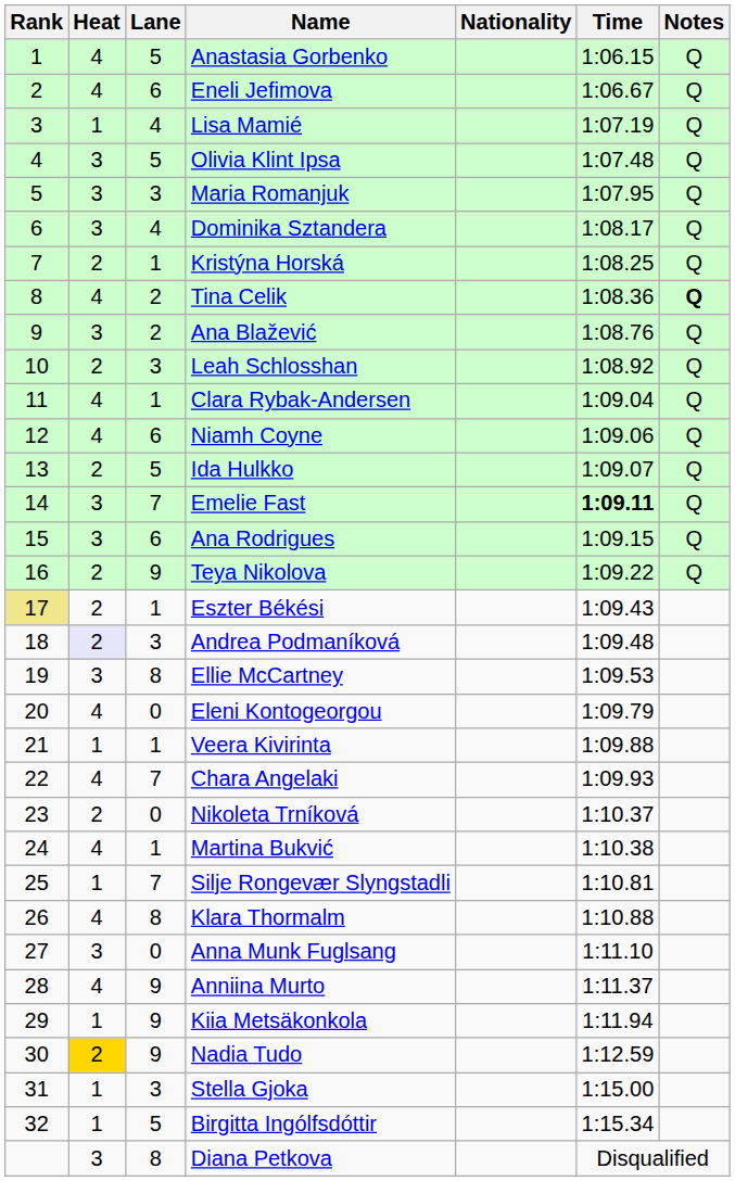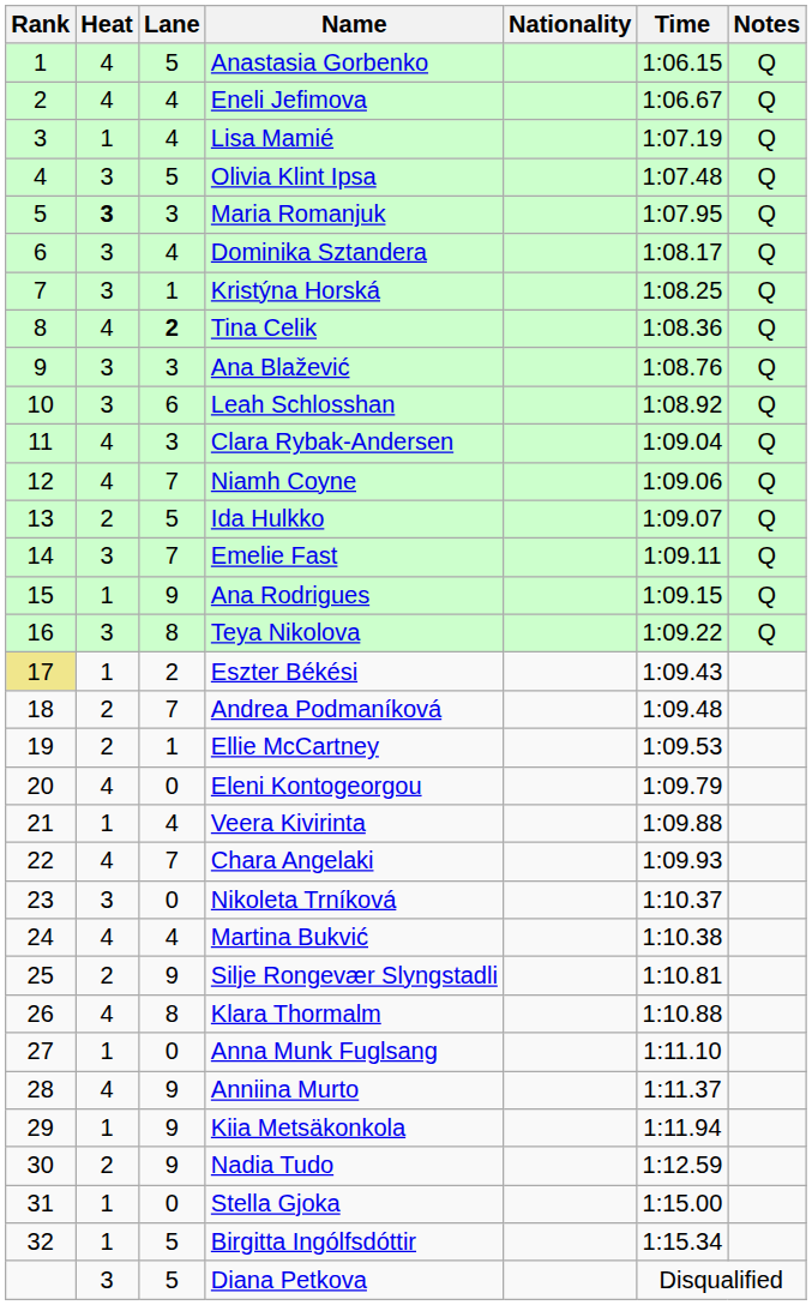 <table class="wikitable sortable" style="text-align:center">
 <tr>
 <th>Rank</th>
 <th>Heat</th>
 <th>Lane</th>
 <th>Name</th>
 <th>Nationality</th>
 <th>Time</th>
 <th>Notes</th>
 </tr>
 <tr bgcolor=ccffcc>
 <td>1</td>
 <td>4</td>
 <td>5</td>
 <td align=left><a href='#'>Anastasia Gorbenko</a></td>
 <td align=left></td>
 <td>1:06.15</td>
 <td>Q</td>
 </tr>
 <tr bgcolor=ccffcc>
 <td>2</td>
 <td>4</td>
-<td>6</td>
+<td>4</td>
 <td align=left><a href='#'>Eneli Jefimova</a></td>
 <td align=left></td>
 <td>1:06.67</td>
 <td>Q</td>
 </tr>
 <tr bgcolor=ccffcc>
 <td>3</td>
 <td>1</td>
 <td>4</td>
 <td align=left><a href='#'>Lisa Mamié</a></td>
 <td align=left></td>
 <td>1:07.19</td>
 <td>Q</td>
 </tr>
 <tr bgcolor=ccffcc>
 <td>4</td>
 <td>3</td>
 <td>5</td>
 <td align=left><a href='#'>Olivia Klint Ipsa</a></td>
 <td align=left></td>
 <td>1:07.48</td>
 <td>Q</td>
 </tr>
 <tr bgcolor=ccffcc>
 <td>5</td>
-<td>3</td>
+<td><strong>3</strong></td>
 <td>3</td>
 <td align=left><a href='#'>Maria Romanjuk</a></td>
 <td align=left></td>
 <td>1:07.95</td>
 <td>Q</td>
 </tr>
 <tr bgcolor=ccffcc>
 <td>6</td>
 <td>3</td>
 <td>4</td>
 <td align=left><a href='#'>Dominika Sztandera</a></td>
 <td align=left></td>
 <td>1:08.17</td>
 <td>Q</td>
 </tr>
 <tr bgcolor=ccffcc>
 <td>7</td>
-<td>2</td>
+<td>3</td>
 <td>1</td>
 <td align=left><a href='#'>Kristýna Horská</a></td>
 <td align=left></td>
 <td>1:08.25</td>
 <td>Q</td>
 </tr>
 <tr bgcolor=ccffcc>
 <td>8</td>
 <td>4</td>
-<td>2</td>
+<td><strong>2</strong></td>
 <td align=left><a href='#'>Tina Celik</a></td>
 <td align=left></td>
 <td>1:08.36</td>
-<td><strong>Q</strong></td>
+<td>Q</td>
 </tr>
 <tr bgcolor=ccffcc>
 <td>9</td>
 <td>3</td>
-<td>2</td>
+<td>3</td>
 <td align=left><a href='#'>Ana Blažević</a></td>
 <td align=left></td>
 <td>1:08.76</td>
 <td>Q</td>
 </tr>
 <tr bgcolor=ccffcc>
 <td>10</td>
-<td>2</td>
 <td>3</td>
+<td>6</td>
 <td align=left><a href='#'>Leah Schlosshan</a></td>
 <td align=left></td>
 <td>1:08.92</td>
 <td>Q</td>
 </tr>
 <tr bgcolor=ccffcc>
 <td>11</td>
 <td>4</td>
-<td>1</td>
+<td>3</td>
 <td align=left><a href='#'>Clara Rybak-Andersen</a></td>
 <td align=left></td>
 <td>1:09.04</td>
 <td>Q</td>
 </tr>
 <tr bgcolor=ccffcc>
 <td>12</td>
 <td>4</td>
-<td>6</td>
+<td>7</td>
 <td align=left><a href='#'>Niamh Coyne</a></td>
 <td align=left></td>
 <td>1:09.06</td>
 <td>Q</td>
 </tr>
 <tr bgcolor=ccffcc>
 <td>13</td>
 <td>2</td>
 <td>5</td>
 <td align=left><a href='#'>Ida Hulkko</a></td>
 <td align=left></td>
 <td>1:09.07</td>
 <td>Q</td>
 </tr>
 <tr bgcolor=ccffcc>
 <td>14</td>
 <td>3</td>
 <td>7</td>
 <td align=left><a href='#'>Emelie Fast</a></td>
 <td align=left></td>
-<td><strong>1:09.11</strong></td>
+<td>1:09.11</td>
 <td>Q</td>
 </tr>
 <tr bgcolor=ccffcc>
 <td>15</td>
-<td>3</td>
-<td>6</td>
+<td>1</td>
+<td>9</td>
 <td align=left><a href='#'>Ana Rodrigues</a></td>
 <td align=left></td>
 <td>1:09.15</td>
 <td>Q</td>
 </tr>
 <tr bgcolor=ccffcc>
 <td>16</td>
-<td>2</td>
-<td>9</td>
+<td>3</td>
+<td>8</td>
 <td align=left><a href='#'>Teya Nikolova</a></td>
 <td align=left></td>
 <td>1:09.22</td>
 <td>Q</td>
 </tr>
 <tr>
 <td style="background: khaki;">17</td>
+<td>1</td>
 <td>2</td>
-<td>1</td>
 <td align=left><a href='#'>Eszter Békési</a></td>
 <td align=left></td>
 <td>1:09.43</td>
 <td></td>
 </tr>
 <tr>
 <td>18</td>
-<td style="background: lavender;">2</td>
-<td>3</td>
+<td>2</td>
+<td>7</td>
 <td align=left><a href='#'>Andrea Podmaníková</a></td>
 <td align=left></td>
 <td>1:09.48</td>
 <td></td>
 </tr>
 <tr>
 <td>19</td>
-<td>3</td>
-<td>8</td>
+<td>2</td>
+<td>1</td>
 <td align=left><a href='#'>Ellie McCartney</a></td>
 <td align=left></td>
 <td>1:09.53</td>
 <td></td>
 </tr>
 <tr>
 <td>20</td>
 <td>4</td>
 <td>0</td>
 <td align=left><a href='#'>Eleni Kontogeorgou</a></td>
 <td align=left></td>
 <td>1:09.79</td>
 <td></td>
 </tr>
 <tr>
 <td>21</td>
 <td>1</td>
-<td>1</td>
+<td>4</td>
 <td align=left><a href='#'>Veera Kivirinta</a></td>
 <td align=left></td>
 <td>1:09.88</td>
 <td></td>
 </tr>
 <tr>
 <td>22</td>
 <td>4</td>
 <td>7</td>
 <td align=left><a href='#'>Chara Angelaki</a></td>
 <td align=left></td>
 <td>1:09.93</td>
 <td></td>
 </tr>
 <tr>
 <td>23</td>
-<td>2</td>
+<td>3</td>
 <td>0</td>
 <td align=left><a href='#'>Nikoleta Trníková</a></td>
 <td align=left></td>
 <td>1:10.37</td>
 <td></td>
 </tr>
 <tr>
 <td>24</td>
 <td>4</td>
-<td>1</td>
+<td>4</td>
 <td align=left><a href='#'>Martina Bukvić</a></td>
 <td align=left></td>
 <td>1:10.38</td>
 <td></td>
 </tr>
 <tr>
 <td>25</td>
-<td>1</td>
-<td>7</td>
+<td>2</td>
+<td>9</td>
 <td align=left><a href='#'>Silje Rongevær Slyngstadli</a></td>
 <td align=left></td>
 <td>1:10.81</td>
 <td></td>
 </tr>
 <tr>
 <td>26</td>
 <td>4</td>
 <td>8</td>
 <td align=left><a href='#'>Klara Thormalm</a></td>
 <td align=left></td>
 <td>1:10.88</td>
 <td></td>
 </tr>
 <tr>
 <td>27</td>
-<td>3</td>
+<td>1</td>
 <td>0</td>
 <td align=left><a href='#'>Anna Munk Fuglsang</a></td>
 <td align=left></td>
 <td>1:11.10</td>
 <td></td>
 </tr>
 <tr>
 <td>28</td>
 <td>4</td>
 <td>9</td>
 <td align=left><a href='#'>Anniina Murto</a></td>
 <td align=left></td>
 <td>1:11.37</td>
 <td></td>
 </tr>
 <tr>
 <td>29</td>
 <td>1</td>
 <td>9</td>
 <td align=left><a href='#'>Kiia Metsäkonkola</a></td>
 <td align=left></td>
 <td>1:11.94</td>
 <td></td>
 </tr>
 <tr>
 <td>30</td>
-<td style="background: gold;">2</td>
+<td>2</td>
 <td>9</td>
 <td align=left><a href='#'>Nadia Tudo</a></td>
 <td align=left></td>
 <td>1:12.59</td>
 <td></td>
 </tr>
 <tr>
 <td>31</td>
 <td>1</td>
-<td>3</td>
+<td>0</td>
 <td align=left><a href='#'>Stella Gjoka</a></td>
 <td align=left></td>
 <td>1:15.00</td>
 <td></td>
 </tr>
 <tr>
 <td>32</td>
 <td>1</td>
 <td>5</td>
 <td align=left><a href='#'>Birgitta Ingólfsdóttir</a></td>
 <td align=left></td>
 <td>1:15.34</td>
 <td></td>
 </tr>
 <tr>
 <td></td>
 <td>3</td>
-<td>8</td>
+<td>5</td>
 <td align=left><a href='#'>Diana Petkova</a></td>
 <td align=left></td>
 <td colspan=2>Disqualified</td>
 </tr>
 </table>
